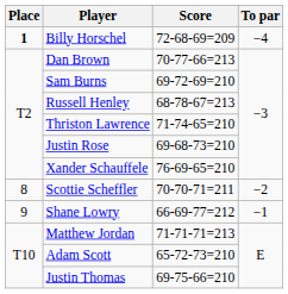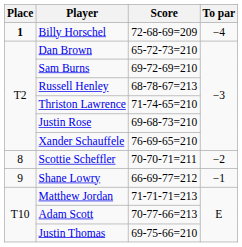 <table class="wikitable">
 <tr>
 <th>Place</th>
 <th>Player</th>
 <th>Score</th>
 <th>To par</th>
 </tr>
 <tr>
 <td align=center><strong>1</strong></td>
 <td> <a href='#'>Billy Horschel</a></td>
 <td>72-68-69=209</td>
 <td align=center>−4</td>
 </tr>
 <tr>
 <td rowspan=6 align=center>T2</td>
 <td> <a href='#'>Dan Brown</a></td>
-<td>70-77-66=213</td>
+<td>65-72-73=210</td>
 <td rowspan=6  align=center>−3</td>
 </tr>
 <tr>
 <td> <a href='#'>Sam Burns</a></td>
 <td>69-72-69=210</td>
 </tr>
 <tr>
 <td> <a href='#'>Russell Henley</a></td>
 <td>68-78-67=213</td>
 </tr>
 <tr>
 <td> <a href='#'>Thriston Lawrence</a></td>
 <td>71-74-65=210</td>
 </tr>
 <tr>
 <td> <a href='#'>Justin Rose</a></td>
 <td>69-68-73=210</td>
 </tr>
 <tr>
 <td> <a href='#'>Xander Schauffele</a></td>
 <td>76-69-65=210</td>
 </tr>
 <tr>
 <td align=center>8</td>
 <td> <a href='#'>Scottie Scheffler</a></td>
 <td>70-70-71=211</td>
 <td align=center>−2</td>
 </tr>
 <tr>
 <td align=center>9</td>
 <td> <a href='#'>Shane Lowry</a></td>
 <td>66-69-77=212</td>
 <td align=center>−1</td>
 </tr>
 <tr>
 <td rowspan=3 align=center>T10</td>
 <td> <a href='#'>Matthew Jordan</a></td>
 <td>71-71-71=213</td>
 <td rowspan=3  align=center>E</td>
 </tr>
 <tr>
 <td> <a href='#'>Adam Scott</a></td>
-<td>65-72-73=210</td>
+<td>70-77-66=213</td>
 </tr>
 <tr>
 <td> <a href='#'>Justin Thomas</a></td>
 <td>69-75-66=210</td>
 </tr>
 </table>
